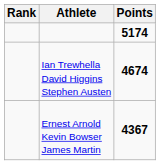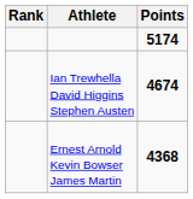 <table class=wikitable style="text-align:center;">
 <tr>
 <th>Rank</th>
 <th>Athlete</th>
 <th>Points</th>
 </tr>
 <tr>
 <td></td>
 <td align=left></td>
 <td><strong>5174</strong></td>
 </tr>
 <tr>
 <td></td>
 <td align=left><br><small><a href='#'>Ian Trewhella</a><br><a href='#'>David Higgins</a><br><a href='#'>Stephen Austen</a></small></td>
 <td><strong>4674</strong></td>
 </tr>
 <tr>
 <td></td>
 <td align=left><br><small><a href='#'>Ernest Arnold</a><br><a href='#'>Kevin Bowser</a><br><a href='#'>James Martin</a></small></td>
-<td><strong>4367</strong></td>
+<td><strong>4368</strong></td>
 </tr>
 </table>
